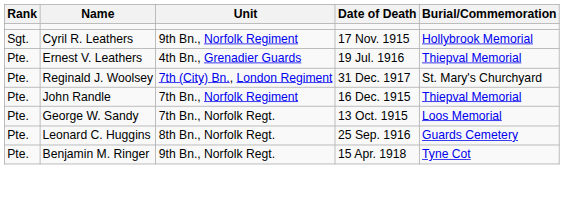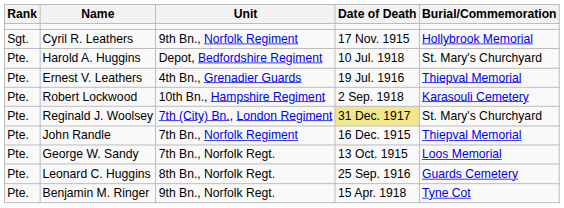 <table class="wikitable">
 <tr>
 <th>Rank</th>
 <th>Name</th>
 <th>Unit</th>
 <th>Date of Death</th>
 <th>Burial/Commemoration</th>
 </tr>
 <tr>
 <td></td>
 <td></td>
 <td></td>
 <td></td>
 <td></td>
 </tr>
 <tr>
 <td>Sgt.</td>
 <td>Cyril R. Leathers</td>
 <td>9th Bn., <a href='#'>Norfolk Regiment</a></td>
 <td>17 Nov. 1915</td>
 <td><a href='#'>Hollybrook Memorial</a></td>
 </tr>
 <tr>
 <td>Pte.</td>
+<td>Harold A. Huggins</td>
+<td>Depot, <a href='#'>Bedfordshire Regiment</a></td>
+<td>10 Jul. 1918</td>
+<td>St. Mary's Churchyard</td>
+</tr>
+<tr>
+<td>Pte.</td>
 <td>Ernest V. Leathers</td>
 <td>4th Bn., <a href='#'>Grenadier Guards</a></td>
 <td>19 Jul. 1916</td>
 <td><a href='#'>Thiepval Memorial</a></td>
 </tr>
 <tr>
 <td>Pte.</td>
+<td>Robert Lockwood</td>
+<td>10th Bn., <a href='#'>Hampshire Regiment</a></td>
+<td>2 Sep. 1918</td>
+<td><a href='#'>Karasouli Cemetery</a></td>
+</tr>
+<tr>
+<td>Pte.</td>
 <td>Reginald J. Woolsey</td>
 <td><a href='#'>7th (City) Bn.</a>, <a href='#'>London Regiment</a></td>
-<td>31 Dec. 1917</td>
+<td style="background: khaki;">31 Dec. 1917</td>
 <td>St. Mary's Churchyard</td>
 </tr>
 <tr>
 <td>Pte.</td>
 <td>John Randle</td>
 <td>7th Bn., <a href='#'>Norfolk Regiment</a></td>
 <td>16 Dec. 1915</td>
 <td><a href='#'>Thiepval Memorial</a></td>
 </tr>
 <tr>
 <td>Pte.</td>
 <td>George W. Sandy</td>
 <td>7th Bn., Norfolk Regt.</td>
 <td>13 Oct. 1915</td>
 <td><a href='#'>Loos Memorial</a></td>
 </tr>
 <tr>
 <td>Pte.</td>
 <td>Leonard C. Huggins</td>
 <td>8th Bn., Norfolk Regt.</td>
 <td>25 Sep. 1916</td>
 <td><a href='#'>Guards Cemetery</a></td>
 </tr>
 <tr>
 <td>Pte.</td>
 <td>Benjamin M. Ringer</td>
 <td>9th Bn., Norfolk Regt.</td>
 <td>15 Apr. 1918</td>
 <td><a href='#'>Tyne Cot</a></td>
 </tr>
 </table>
